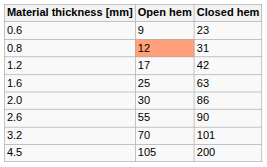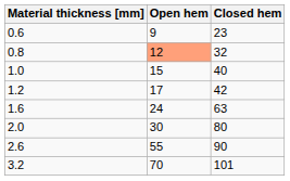 <table class="wikitable">
 <tr>
 <th>Material thickness [mm]</th>
 <th>Open hem</th>
 <th>Closed hem</th>
 </tr>
 <tr>
 <td>0.6</td>
 <td>9</td>
 <td>23</td>
 </tr>
 <tr>
 <td>0.8</td>
 <td style="background: lightsalmon;">12</td>
-<td>31</td>
+<td>32</td>
+</tr>
+<tr>
+<td>1.0</td>
+<td>15</td>
+<td>40</td>
 </tr>
 <tr>
 <td>1.2</td>
 <td>17</td>
 <td>42</td>
 </tr>
 <tr>
 <td>1.6</td>
-<td>25</td>
+<td>24</td>
 <td>63</td>
 </tr>
 <tr>
 <td>2.0</td>
 <td>30</td>
-<td>86</td>
+<td>80</td>
 </tr>
 <tr>
 <td>2.6</td>
 <td>55</td>
 <td>90</td>
 </tr>
 <tr>
 <td>3.2</td>
 <td>70</td>
 <td>101</td>
 </tr>
-<tr>
-<td>4.5</td>
-<td>105</td>
-<td>200</td>
-</tr>
 </table>
